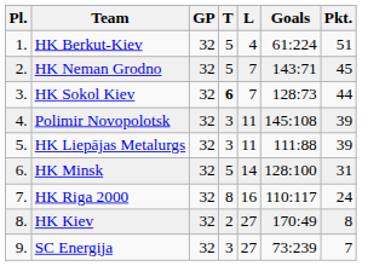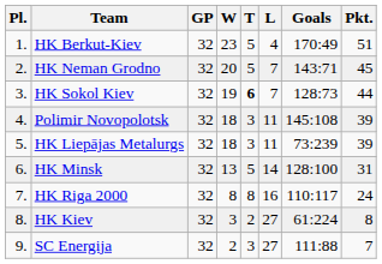 <table class="wikitable">
 <tr bgcolor = "#e0e0e0">
 <th>Pl.</th>
 <th>Team</th>
 <th>GP</th>
+<th>W</th>
 <th>T</th>
 <th>L</th>
 <th>Goals</th>
 <th>Pkt.</th>
 </tr>
 <tr align="right">
 <td>1.</td>
 <td align="left"><a href='#'>HK Berkut-Kiev</a></td>
 <td>32</td>
+<td>23</td>
 <td>5</td>
 <td>4</td>
-<td>61:224</td>
+<td>170:49</td>
 <td>51</td>
 </tr>
 <tr align="right" bgcolor="#f0f0f0">
 <td>2.</td>
 <td align="left"><a href='#'>HK Neman Grodno</a></td>
 <td>32</td>
+<td>20</td>
 <td>5</td>
 <td>7</td>
 <td>143:71</td>
 <td>45</td>
 </tr>
 <tr align="right">
 <td>3.</td>
 <td align="left"><a href='#'>HK Sokol Kiev</a></td>
 <td>32</td>
+<td>19</td>
 <td><strong>6</strong></td>
 <td>7</td>
 <td>128:73</td>
 <td>44</td>
 </tr>
 <tr align="right" bgcolor="#f0f0f0">
 <td>4.</td>
 <td align="left"><a href='#'>Polimir Novopolotsk</a></td>
 <td>32</td>
+<td>18</td>
 <td>3</td>
 <td>11</td>
 <td>145:108</td>
 <td>39</td>
 </tr>
 <tr align="right">
 <td>5.</td>
 <td align="left"><a href='#'>HK Liepājas Metalurgs</a></td>
 <td>32</td>
+<td>18</td>
 <td>3</td>
 <td>11</td>
-<td>111:88</td>
+<td>73:239</td>
 <td>39</td>
 </tr>
 <tr align="right" bgcolor="#f0f0f0">
 <td>6.</td>
 <td align="left"><a href='#'>HK Minsk</a></td>
 <td>32</td>
+<td>13</td>
 <td>5</td>
 <td>14</td>
 <td>128:100</td>
 <td>31</td>
 </tr>
 <tr align="right">
 <td>7.</td>
 <td align="left"><a href='#'>HK Riga 2000</a></td>
 <td>32</td>
 <td>8</td>
+<td>8</td>
 <td>16</td>
 <td>110:117</td>
 <td>24</td>
 </tr>
 <tr align="right" bgcolor="#f0f0f0">
 <td>8.</td>
 <td align="left"><a href='#'>HK Kiev</a></td>
 <td>32</td>
+<td>3</td>
 <td>2</td>
 <td>27</td>
-<td>170:49</td>
+<td>61:224</td>
 <td>8</td>
 </tr>
 <tr align="right">
 <td>9.</td>
 <td align="left"><a href='#'>SC Energija</a></td>
 <td>32</td>
+<td>2</td>
 <td>3</td>
 <td>27</td>
-<td>73:239</td>
+<td>111:88</td>
 <td>7</td>
 </tr>
 </table>
